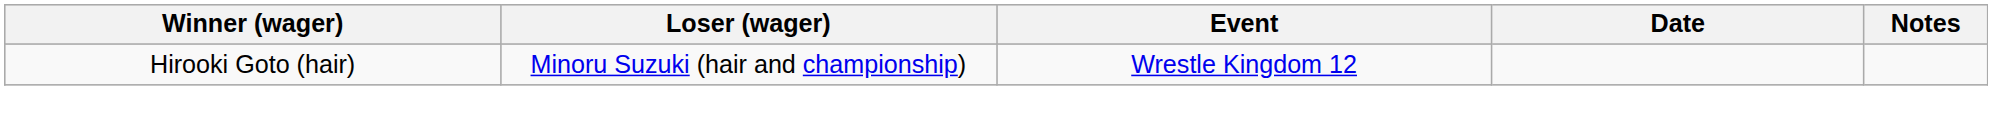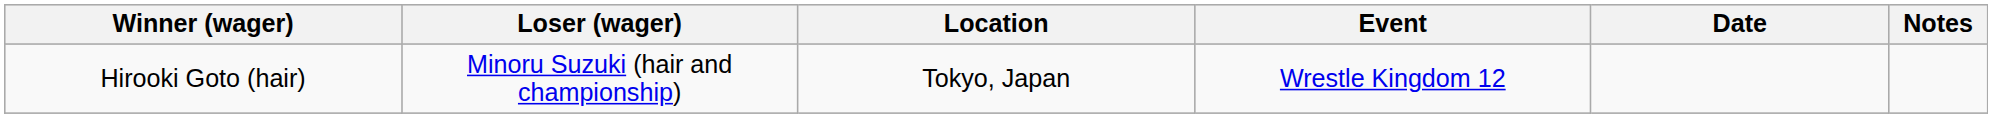 <table class="wikitable sortable" width=100%  style="text-align: center">
 <tr>
 <th width=20% scope="col">Winner (wager)</th>
 <th width=20% scope="col">Loser (wager)</th>
+<th width=20% scope="col">Location</th>
 <th width=20% scope="col">Event</th>
 <th width=15% scope="col">Date</th>
 <th class="unsortable" width=5% scope="col">Notes</th>
 </tr>
 <tr>
 <td>Hirooki Goto (hair)</td>
 <td><a href='#'>Minoru Suzuki</a> (hair and <a href='#'>championship</a>)</td>
+<td>Tokyo, Japan</td>
 <td><a href='#'>Wrestle Kingdom 12</a></td>
 <td></td>
 <td></td>
 </tr>
 </table>
